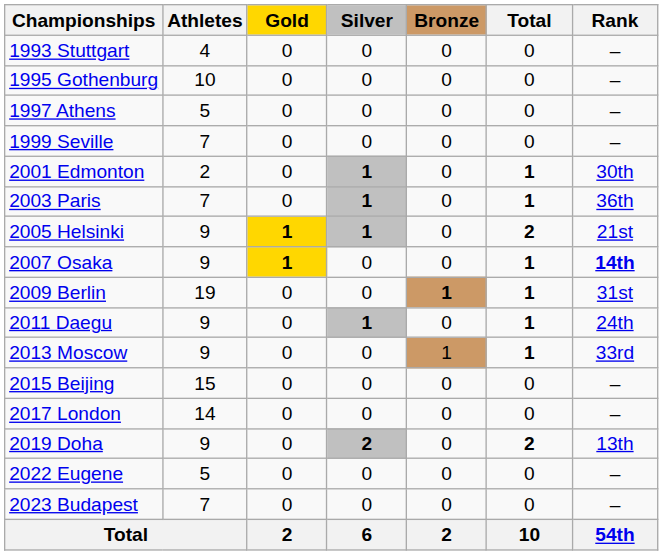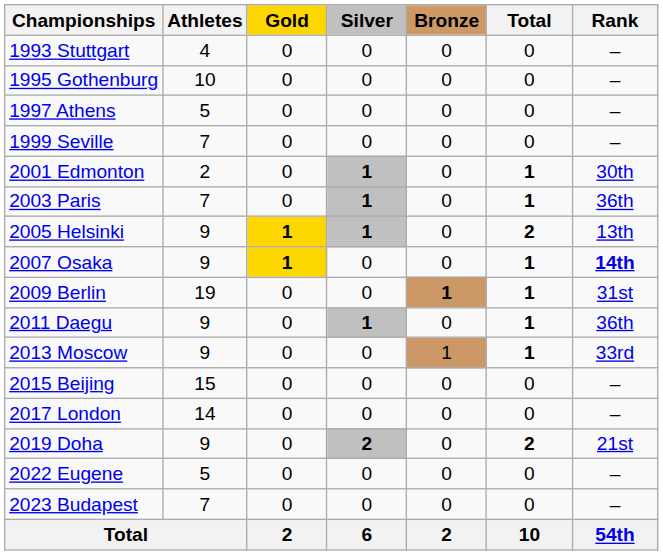 <table class="wikitable" style="text-align:center; font-size:90%;">
 <tr>
 <th>Championships</th>
 <th>Athletes</th>
 <td style="background:gold; width:3.7em; font-weight:bold;">Gold</td>
 <td style="background:silver; width:3.7em; font-weight:bold;">Silver</td>
 <td style="background:#cc9966; width:3.7em; font-weight:bold;">Bronze</td>
 <th style="width:4em; font-weight:bold;">Total</th>
 <th style="width:4em; font-weight:bold;">Rank</th>
 </tr>
 <tr>
 <td align=left><a href='#'>1993 Stuttgart</a></td>
 <td>4</td>
 <td>0</td>
 <td>0</td>
 <td>0</td>
 <td>0</td>
 <td>–</td>
 </tr>
 <tr>
 <td align=left><a href='#'>1995 Gothenburg</a></td>
 <td>10</td>
 <td>0</td>
 <td>0</td>
 <td>0</td>
 <td>0</td>
 <td>–</td>
 </tr>
 <tr>
 <td align=left><a href='#'>1997 Athens</a></td>
 <td>5</td>
 <td>0</td>
 <td>0</td>
 <td>0</td>
 <td>0</td>
 <td>–</td>
 </tr>
 <tr>
 <td align=left><a href='#'>1999 Seville</a></td>
 <td>7</td>
 <td>0</td>
 <td>0</td>
 <td>0</td>
 <td>0</td>
 <td>–</td>
 </tr>
 <tr>
 <td align=left><a href='#'>2001 Edmonton</a></td>
 <td>2</td>
 <td>0</td>
 <td style="background:silver;"><strong>1</strong></td>
 <td>0</td>
 <td><strong>1</strong></td>
 <td><a href='#'>30th</a></td>
 </tr>
 <tr>
 <td align=left><a href='#'>2003 Paris</a></td>
 <td>7</td>
 <td>0</td>
 <td style="background:silver;"><strong>1</strong></td>
 <td>0</td>
 <td><strong>1</strong></td>
 <td><a href='#'>36th</a></td>
 </tr>
 <tr>
 <td align=left><a href='#'>2005 Helsinki</a></td>
 <td>9</td>
 <td style="background:gold;"><strong>1</strong></td>
 <td style="background:silver;"><strong>1</strong></td>
 <td>0</td>
 <td><strong>2</strong></td>
-<td><a href='#'>21st</a></td>
+<td><a href='#'>13th</a></td>
 </tr>
 <tr>
 <td align=left><a href='#'>2007 Osaka</a></td>
 <td>9</td>
 <td style="background:gold;"><strong>1</strong></td>
 <td>0</td>
 <td>0</td>
 <td><strong>1</strong></td>
 <td><strong><a href='#'>14th</a></strong></td>
 </tr>
 <tr>
 <td align=left><a href='#'>2009 Berlin</a></td>
 <td>19</td>
 <td>0</td>
 <td>0</td>
 <td style="background:#cc9966;"><strong>1</strong></td>
 <td><strong>1</strong></td>
 <td><a href='#'>31st</a></td>
 </tr>
 <tr>
 <td align=left><a href='#'>2011 Daegu</a></td>
 <td>9</td>
 <td>0</td>
 <td style="background:silver;"><strong>1</strong></td>
 <td>0</td>
 <td><strong>1</strong></td>
-<td><a href='#'>24th</a></td>
+<td><a href='#'>36th</a></td>
 </tr>
 <tr>
 <td align=left><a href='#'>2013 Moscow</a></td>
 <td>9</td>
 <td>0</td>
 <td>0</td>
 <td style="background:#cc9966;">1</td>
 <td><strong>1</strong></td>
 <td><a href='#'>33rd</a></td>
 </tr>
 <tr>
 <td align=left><a href='#'>2015 Beijing</a></td>
 <td>15</td>
 <td>0</td>
 <td>0</td>
 <td>0</td>
 <td>0</td>
 <td>–</td>
 </tr>
 <tr>
 <td align=left><a href='#'>2017 London</a></td>
 <td>14</td>
 <td>0</td>
 <td>0</td>
 <td>0</td>
 <td>0</td>
 <td>–</td>
 </tr>
 <tr>
 <td align=left><a href='#'>2019 Doha</a></td>
 <td>9</td>
 <td>0</td>
 <td style="background:silver;"><strong>2</strong></td>
 <td>0</td>
 <td><strong>2</strong></td>
-<td><a href='#'>13th</a></td>
+<td><a href='#'>21st</a></td>
 </tr>
 <tr>
 <td align=left><a href='#'>2022 Eugene</a></td>
 <td>5</td>
 <td>0</td>
 <td>0</td>
 <td>0</td>
 <td>0</td>
 <td>–</td>
 </tr>
 <tr>
 <td align=left><a href='#'>2023 Budapest</a></td>
 <td>7</td>
 <td>0</td>
 <td>0</td>
 <td>0</td>
 <td>0</td>
 <td>–</td>
 </tr>
 <tr>
 <th colspan=2>Total</th>
 <th>2</th>
 <th>6</th>
 <th>2</th>
 <th>10</th>
 <th><a href='#'>54th</a></th>
 </tr>
 </table>
